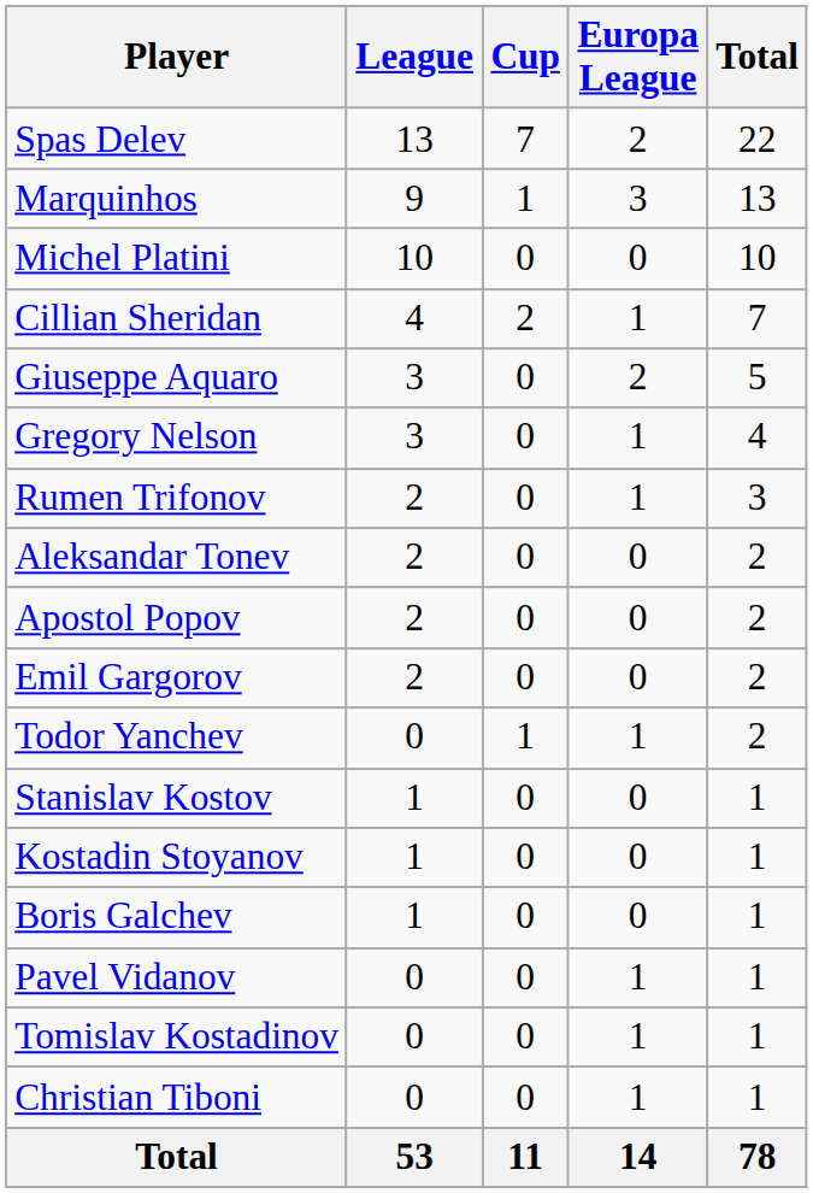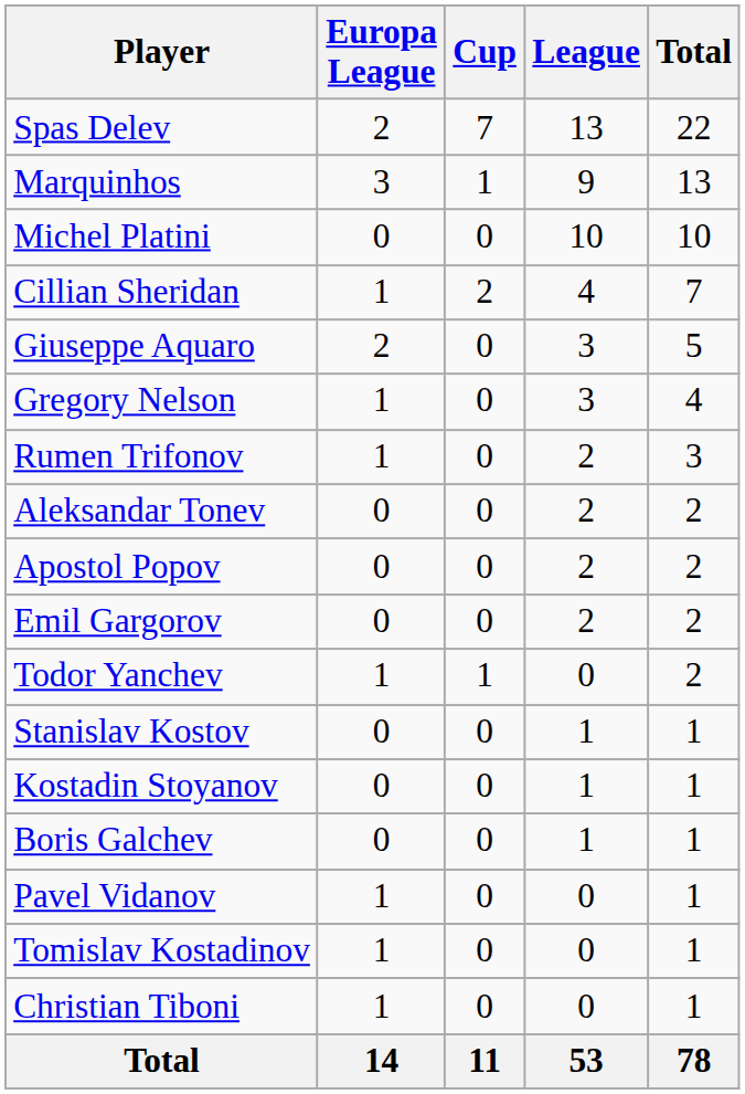 <table class="wikitable sortable">
 <tr>
 <th>Player</th>
+<th><a href='#'>Europa<br>League</a></th>
+<th><a href='#'>Cup</a></th>
 <th><a href='#'>League</a></th>
-<th><a href='#'>Cup</a></th>
-<th><a href='#'>Europa<br>League</a></th>
 <th>Total</th>
 </tr>
 <tr>
 <td> <a href='#'>Spas Delev</a></td>
+<td align=center>2</td>
+<td align=center>7</td>
 <td align=center>13</td>
-<td align=center>7</td>
-<td align=center>2</td>
 <td align=center>22</td>
 </tr>
 <tr>
 <td> <a href='#'>Marquinhos</a></td>
+<td align=center>3</td>
+<td align=center>1</td>
 <td align=center>9</td>
-<td align=center>1</td>
-<td align=center>3</td>
 <td align=center>13</td>
 </tr>
 <tr>
 <td> <a href='#'>Michel Platini</a></td>
-<td align=center>10</td>
 <td align=center>0</td>
 <td align=center>0</td>
+<td align=center>10</td>
 <td align=center>10</td>
 </tr>
 <tr>
 <td> <a href='#'>Cillian Sheridan</a></td>
+<td align=center>1</td>
+<td align=center>2</td>
 <td align=center>4</td>
-<td align=center>2</td>
-<td align=center>1</td>
 <td align=center>7</td>
 </tr>
 <tr>
 <td> <a href='#'>Giuseppe Aquaro</a></td>
+<td align=center>2</td>
+<td align=center>0</td>
 <td align=center>3</td>
-<td align=center>0</td>
-<td align=center>2</td>
 <td align=center>5</td>
 </tr>
 <tr>
 <td> <a href='#'>Gregory Nelson</a></td>
+<td align=center>1</td>
+<td align=center>0</td>
 <td align=center>3</td>
-<td align=center>0</td>
-<td align=center>1</td>
 <td align=center>4</td>
 </tr>
 <tr>
 <td> <a href='#'>Rumen Trifonov</a></td>
+<td align=center>1</td>
+<td align=center>0</td>
 <td align=center>2</td>
-<td align=center>0</td>
-<td align=center>1</td>
 <td align=center>3</td>
 </tr>
 <tr>
 <td> <a href='#'>Aleksandar Tonev</a></td>
+<td align=center>0</td>
+<td align=center>0</td>
 <td align=center>2</td>
+<td align=center>2</td>
+</tr>
+<tr>
+<td> <a href='#'>Apostol Popov</a></td>
 <td align=center>0</td>
+<td align=center>0</td>
+<td align=center>2</td>
+<td align=center>2</td>
+</tr>
+<tr>
+<td> <a href='#'>Emil Gargorov</a></td>
+<td align=center>0</td>
+<td align=center>0</td>
+<td align=center>2</td>
+<td align=center>2</td>
+</tr>
+<tr>
+<td> <a href='#'>Todor Yanchev</a></td>
+<td align=center>1</td>
+<td align=center>1</td>
 <td align=center>0</td>
 <td align=center>2</td>
 </tr>
 <tr>
-<td> <a href='#'>Apostol Popov</a></td>
-<td align=center>2</td>
+<td> <a href='#'>Stanislav Kostov</a></td>
 <td align=center>0</td>
-<td align=center>0</td>
-<td align=center>2</td>
-</tr>
-<tr>
-<td> <a href='#'>Emil Gargorov</a></td>
-<td align=center>2</td>
-<td align=center>0</td>
-<td align=center>0</td>
-<td align=center>2</td>
-</tr>
-<tr>
-<td> <a href='#'>Todor Yanchev</a></td>
 <td align=center>0</td>
 <td align=center>1</td>
 <td align=center>1</td>
-<td align=center>2</td>
 </tr>
 <tr>
-<td> <a href='#'>Stanislav Kostov</a></td>
+<td> <a href='#'>Kostadin Stoyanov</a></td>
+<td align=center>0</td>
+<td align=center>0</td>
+<td align=center>1</td>
+<td align=center>1</td>
+</tr>
+<tr>
+<td> <a href='#'>Boris Galchev</a></td>
+<td align=center>0</td>
+<td align=center>0</td>
+<td align=center>1</td>
+<td align=center>1</td>
+</tr>
+<tr>
+<td> <a href='#'>Pavel Vidanov</a></td>
 <td align=center>1</td>
 <td align=center>0</td>
 <td align=center>0</td>
 <td align=center>1</td>
 </tr>
 <tr>
-<td> <a href='#'>Kostadin Stoyanov</a></td>
+<td> <a href='#'>Tomislav Kostadinov</a></td>
+<td align=center>1</td>
+<td align=center>0</td>
+<td align=center>0</td>
+<td align=center>1</td>
+</tr>
+<tr #ffdddd>
+<td> <a href='#'>Christian Tiboni</a></td>
 <td align=center>1</td>
 <td align=center>0</td>
 <td align=center>0</td>
 <td align=center>1</td>
 </tr>
 <tr>
-<td> <a href='#'>Boris Galchev</a></td>
-<td align=center>1</td>
-<td align=center>0</td>
-<td align=center>0</td>
-<td align=center>1</td>
-</tr>
-<tr>
-<td> <a href='#'>Pavel Vidanov</a></td>
-<td align=center>0</td>
-<td align=center>0</td>
-<td align=center>1</td>
-<td align=center>1</td>
-</tr>
-<tr>
-<td> <a href='#'>Tomislav Kostadinov</a></td>
-<td align=center>0</td>
-<td align=center>0</td>
-<td align=center>1</td>
-<td align=center>1</td>
-</tr>
-<tr #ffdddd>
-<td> <a href='#'>Christian Tiboni</a></td>
-<td align=center>0</td>
-<td align=center>0</td>
-<td align=center>1</td>
-<td align=center>1</td>
-</tr>
-<tr>
 <th>Total</th>
+<th align=center>14</th>
+<th align=center>11</th>
 <th align=center>53</th>
-<th align=center>11</th>
-<th align=center>14</th>
 <th align=center>78</th>
 </tr>
 </table>
